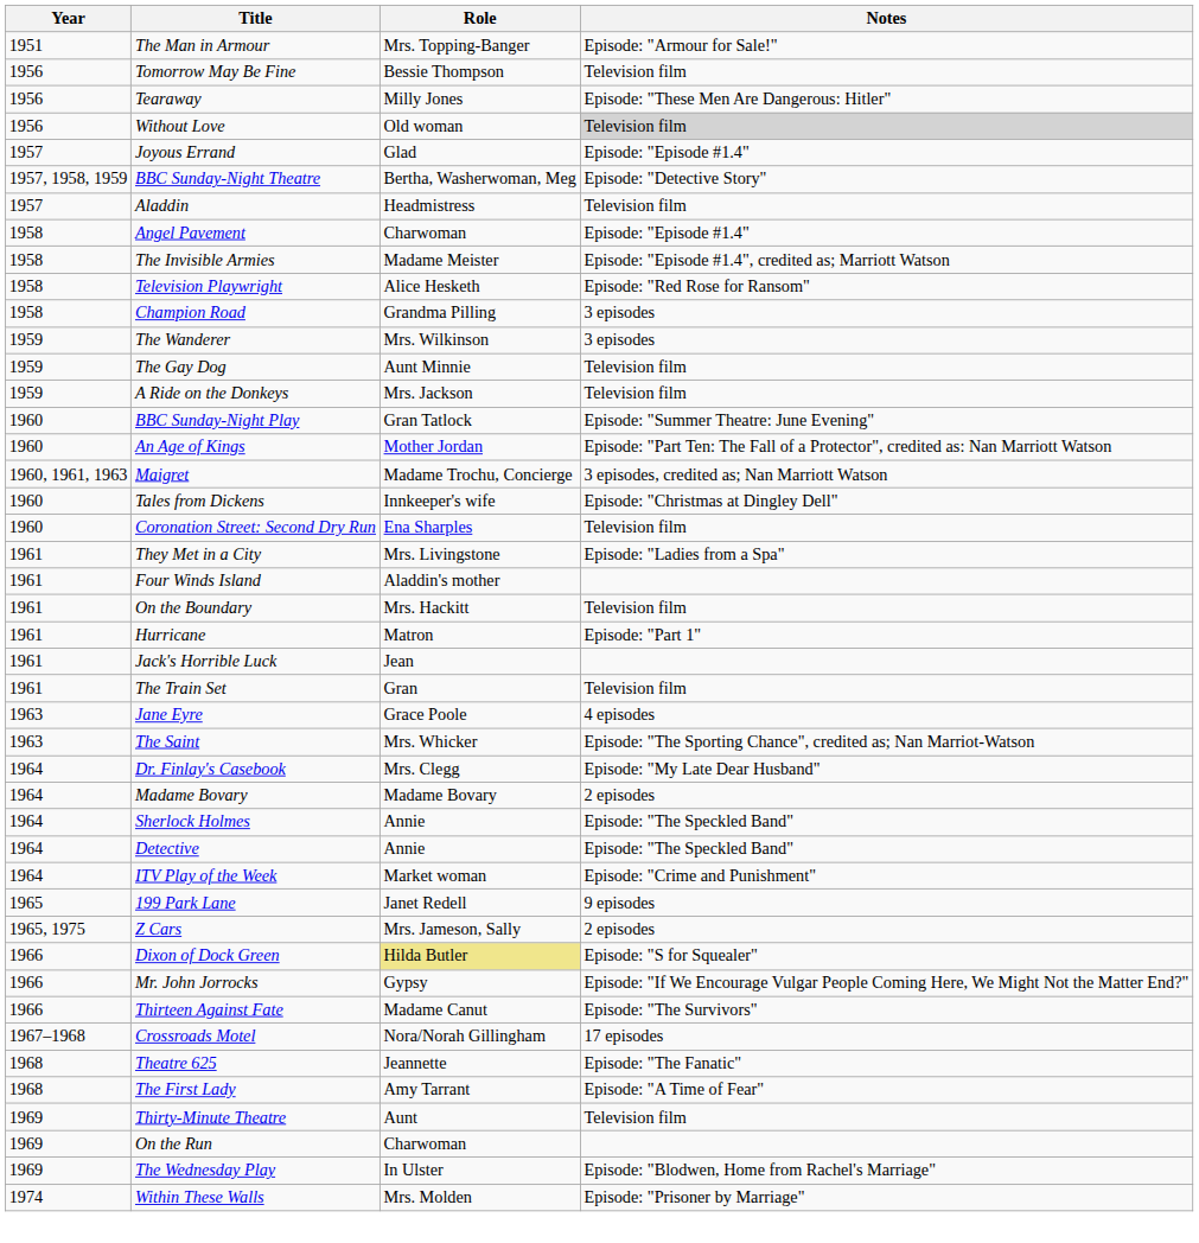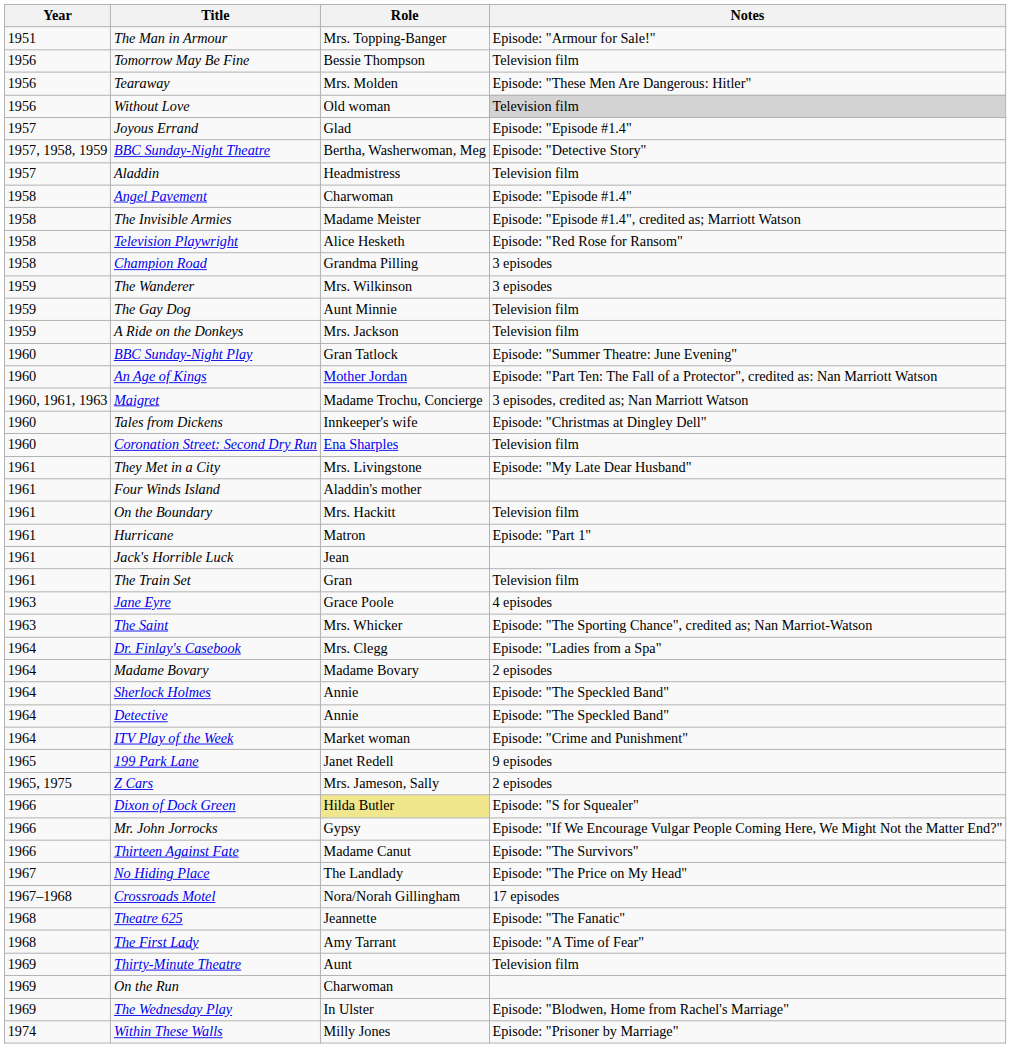 <table class="wikitable sortable">
 <tr>
 <th>Year</th>
 <th>Title</th>
 <th>Role</th>
 <th>Notes</th>
 </tr>
 <tr>
 <td>1951</td>
 <td><em>The Man in Armour</em></td>
 <td>Mrs. Topping-Banger</td>
 <td>Episode: "Armour for Sale!"</td>
 </tr>
 <tr>
 <td>1956</td>
 <td><em>Tomorrow May Be Fine</em></td>
 <td>Bessie Thompson</td>
 <td>Television film</td>
 </tr>
 <tr>
 <td>1956</td>
 <td><em>Tearaway</em></td>
-<td>Milly Jones</td>
+<td>Mrs. Molden</td>
 <td>Episode: "These Men Are Dangerous: Hitler"</td>
 </tr>
 <tr>
 <td>1956</td>
 <td><em>Without Love</em></td>
 <td>Old woman</td>
 <td style="background: lightgrey;">Television film</td>
 </tr>
 <tr>
 <td>1957</td>
 <td><em>Joyous Errand</em></td>
 <td>Glad</td>
 <td>Episode: "Episode #1.4"</td>
 </tr>
 <tr>
 <td>1957, 1958, 1959</td>
 <td><em><a href='#'>BBC Sunday-Night Theatre</a></em></td>
 <td>Bertha, Washerwoman, Meg</td>
 <td>Episode: "Detective Story"</td>
 </tr>
 <tr>
 <td>1957</td>
 <td><em>Aladdin</em></td>
 <td>Headmistress</td>
 <td>Television film</td>
 </tr>
 <tr>
 <td>1958</td>
 <td><em><a href='#'>Angel Pavement</a></em></td>
 <td>Charwoman</td>
 <td>Episode: "Episode #1.4"</td>
 </tr>
 <tr>
 <td>1958</td>
 <td><em>The Invisible Armies</em></td>
 <td>Madame Meister</td>
 <td>Episode: "Episode #1.4", credited as; Marriott Watson</td>
 </tr>
 <tr>
 <td>1958</td>
 <td><em><a href='#'>Television Playwright</a></em></td>
 <td>Alice Hesketh</td>
 <td>Episode: "Red Rose for Ransom"</td>
 </tr>
 <tr>
 <td>1958</td>
 <td><em><a href='#'>Champion Road</a></em></td>
 <td>Grandma Pilling</td>
 <td>3 episodes</td>
 </tr>
 <tr>
 <td>1959</td>
 <td><em>The Wanderer</em></td>
 <td>Mrs. Wilkinson</td>
 <td>3 episodes</td>
 </tr>
 <tr>
 <td>1959</td>
 <td><em>The Gay Dog</em></td>
 <td>Aunt Minnie</td>
 <td>Television film</td>
 </tr>
 <tr>
 <td>1959</td>
 <td><em>A Ride on the Donkeys</em></td>
 <td>Mrs. Jackson</td>
 <td>Television film</td>
 </tr>
 <tr>
 <td>1960</td>
 <td><em><a href='#'>BBC Sunday-Night Play</a></em></td>
 <td>Gran Tatlock</td>
 <td>Episode: "Summer Theatre: June Evening"</td>
 </tr>
 <tr>
 <td>1960</td>
 <td><em><a href='#'>An Age of Kings</a></em></td>
 <td><a href='#'>Mother Jordan</a></td>
 <td>Episode: "Part Ten: The Fall of a Protector", credited as: Nan Marriott Watson</td>
 </tr>
 <tr>
 <td>1960, 1961, 1963</td>
 <td><em><a href='#'>Maigret</a></em></td>
 <td>Madame Trochu, Concierge</td>
 <td>3 episodes, credited as; Nan Marriott Watson</td>
 </tr>
 <tr>
 <td>1960</td>
 <td><em>Tales from Dickens</em></td>
 <td>Innkeeper's wife</td>
 <td>Episode: "Christmas at Dingley Dell"</td>
 </tr>
 <tr>
 <td>1960</td>
 <td><em><a href='#'>Coronation Street: Second Dry Run</a></em></td>
 <td><a href='#'>Ena Sharples</a></td>
 <td>Television film</td>
 </tr>
 <tr>
 <td>1961</td>
 <td><em>They Met in a City</em></td>
 <td>Mrs. Livingstone</td>
-<td>Episode: "Ladies from a Spa"</td>
+<td>Episode: "My Late Dear Husband"</td>
 </tr>
 <tr>
 <td>1961</td>
 <td><em>Four Winds Island</em></td>
 <td>Aladdin's mother</td>
 <td></td>
 </tr>
 <tr>
 <td>1961</td>
 <td><em>On the Boundary</em></td>
 <td>Mrs. Hackitt</td>
 <td>Television film</td>
 </tr>
 <tr>
 <td>1961</td>
 <td><em>Hurricane</em></td>
 <td>Matron</td>
 <td>Episode: "Part 1"</td>
 </tr>
 <tr>
 <td>1961</td>
 <td><em>Jack's Horrible Luck</em></td>
 <td>Jean</td>
 <td></td>
 </tr>
 <tr>
 <td>1961</td>
 <td><em>The Train Set</em></td>
 <td>Gran</td>
 <td>Television film</td>
 </tr>
 <tr>
 <td>1963</td>
 <td><em><a href='#'>Jane Eyre</a></em></td>
 <td>Grace Poole</td>
 <td>4 episodes</td>
 </tr>
 <tr>
 <td>1963</td>
 <td><em><a href='#'>The Saint</a></em></td>
 <td>Mrs. Whicker</td>
 <td>Episode: "The Sporting Chance", credited as; Nan Marriot-Watson</td>
 </tr>
 <tr>
 <td>1964</td>
 <td><em><a href='#'>Dr. Finlay's Casebook</a></em></td>
 <td>Mrs. Clegg</td>
-<td>Episode: "My Late Dear Husband"</td>
+<td>Episode: "Ladies from a Spa"</td>
 </tr>
 <tr>
 <td>1964</td>
 <td><em>Madame Bovary</em></td>
 <td>Madame Bovary</td>
 <td>2 episodes</td>
 </tr>
 <tr>
 <td>1964</td>
 <td><em><a href='#'>Sherlock Holmes</a></em></td>
 <td>Annie</td>
 <td>Episode: "The Speckled Band"</td>
 </tr>
 <tr>
 <td>1964</td>
 <td><em><a href='#'>Detective</a></em></td>
 <td>Annie</td>
 <td>Episode: "The Speckled Band"</td>
 </tr>
 <tr>
 <td>1964</td>
 <td><em><a href='#'>ITV Play of the Week</a></em></td>
 <td>Market woman</td>
 <td>Episode: "Crime and Punishment"</td>
 </tr>
 <tr>
 <td>1965</td>
 <td><em><a href='#'>199 Park Lane</a></em></td>
 <td>Janet Redell</td>
 <td>9 episodes</td>
 </tr>
 <tr>
 <td>1965, 1975</td>
 <td><em><a href='#'>Z Cars</a></em></td>
 <td>Mrs. Jameson, Sally</td>
 <td>2 episodes</td>
 </tr>
 <tr>
 <td>1966</td>
 <td><em><a href='#'>Dixon of Dock Green</a></em></td>
 <td style="background: khaki;">Hilda Butler</td>
 <td>Episode: "S for Squealer"</td>
 </tr>
 <tr>
 <td>1966</td>
 <td><em>Mr. John Jorrocks</em></td>
 <td>Gypsy</td>
 <td>Episode: "If We Encourage Vulgar People Coming Here, We Might Not the Matter End?"</td>
 </tr>
 <tr>
 <td>1966</td>
 <td><em><a href='#'>Thirteen Against Fate</a></em></td>
 <td>Madame Canut</td>
 <td>Episode: "The Survivors"</td>
 </tr>
 <tr>
+<td>1967</td>
+<td><em><a href='#'>No Hiding Place</a></em></td>
+<td>The Landlady</td>
+<td>Episode: "The Price on My Head"</td>
+</tr>
+<tr>
 <td>1967–1968</td>
 <td><em><a href='#'>Crossroads Motel</a></em></td>
 <td>Nora/Norah Gillingham</td>
 <td>17 episodes</td>
 </tr>
 <tr>
 <td>1968</td>
 <td><em><a href='#'>Theatre 625</a></em></td>
 <td>Jeannette</td>
 <td>Episode: "The Fanatic"</td>
 </tr>
 <tr>
 <td>1968</td>
 <td><em><a href='#'>The First Lady</a></em></td>
 <td>Amy Tarrant</td>
 <td>Episode: "A Time of Fear"</td>
 </tr>
 <tr>
 <td>1969</td>
 <td><em><a href='#'>Thirty-Minute Theatre</a></em></td>
 <td>Aunt</td>
 <td>Television film</td>
 </tr>
 <tr>
 <td>1969</td>
 <td><em>On the Run</em></td>
 <td>Charwoman</td>
 <td></td>
 </tr>
 <tr>
 <td>1969</td>
 <td><em><a href='#'>The Wednesday Play</a></em></td>
 <td>In Ulster</td>
 <td>Episode: "Blodwen, Home from Rachel's Marriage"</td>
 </tr>
 <tr>
 <td>1974</td>
 <td><em><a href='#'>Within These Walls</a></em></td>
-<td>Mrs. Molden</td>
+<td>Milly Jones</td>
 <td>Episode: "Prisoner by Marriage"</td>
 </tr>
 </table>
